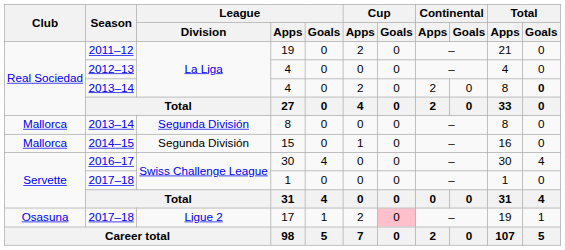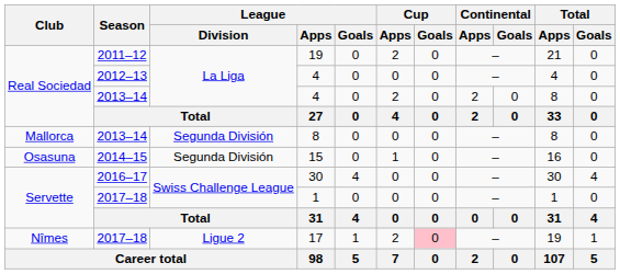 <table class="wikitable" style="text-align:center">
 <tr>
 <th rowspan="2">Club</th>
 <th rowspan="2">Season</th>
 <th colspan="3">League</th>
 <th colspan="2">Cup</th>
 <th colspan="2">Continental</th>
 <th colspan="2">Total</th>
 </tr>
 <tr>
 <th>Division</th>
 <th>Apps</th>
 <th>Goals</th>
 <th>Apps</th>
 <th>Goals</th>
 <th>Apps</th>
 <th>Goals</th>
 <th>Apps</th>
 <th>Goals</th>
 </tr>
 <tr>
 <td rowspan="4"><a href='#'>Real Sociedad</a></td>
 <td><a href='#'>2011–12</a></td>
 <td rowspan="3"><a href='#'>La Liga</a></td>
 <td>19</td>
 <td>0</td>
 <td>2</td>
 <td>0</td>
 <td colspan="2">–</td>
 <td>21</td>
 <td>0</td>
 </tr>
 <tr>
 <td><a href='#'>2012–13</a></td>
 <td>4</td>
 <td>0</td>
 <td>0</td>
 <td>0</td>
 <td colspan="2">–</td>
 <td>4</td>
 <td>0</td>
 </tr>
 <tr>
 <td><a href='#'>2013–14</a></td>
 <td>4</td>
 <td>0</td>
 <td>2</td>
 <td>0</td>
 <td>2</td>
 <td>0</td>
 <td>8</td>
-<td><strong>0</strong></td>
+<td>0</td>
 </tr>
 <tr>
 <th colspan="2">Total</th>
 <th>27</th>
 <th>0</th>
 <th>4</th>
 <th>0</th>
 <th>2</th>
 <th>0</th>
 <th>33</th>
 <th>0</th>
 </tr>
 <tr>
 <td><a href='#'>Mallorca</a></td>
 <td><a href='#'>2013–14</a></td>
 <td><a href='#'>Segunda División</a></td>
 <td>8</td>
 <td>0</td>
 <td>0</td>
 <td>0</td>
 <td colspan="2">–</td>
 <td>8</td>
 <td>0</td>
 </tr>
 <tr>
-<td><a href='#'>Mallorca</a></td>
+<td><a href='#'>Osasuna</a></td>
 <td><a href='#'>2014–15</a></td>
 <td>Segunda División</td>
 <td>15</td>
 <td>0</td>
 <td>1</td>
 <td>0</td>
 <td colspan="2">–</td>
 <td>16</td>
 <td>0</td>
 </tr>
 <tr>
 <td rowspan="3"><a href='#'>Servette</a></td>
 <td><a href='#'>2016–17</a></td>
 <td rowspan="2"><a href='#'>Swiss Challenge League</a></td>
 <td>30</td>
 <td>4</td>
 <td>0</td>
 <td>0</td>
 <td colspan="2">–</td>
 <td>30</td>
 <td>4</td>
 </tr>
 <tr>
 <td><a href='#'>2017–18</a></td>
 <td>1</td>
 <td>0</td>
 <td>0</td>
 <td>0</td>
 <td colspan="2">–</td>
 <td>1</td>
 <td>0</td>
 </tr>
 <tr>
 <th colspan="2">Total</th>
 <th>31</th>
 <th>4</th>
 <th>0</th>
 <th>0</th>
 <th>0</th>
 <th>0</th>
 <th>31</th>
 <th>4</th>
 </tr>
 <tr>
-<td><a href='#'>Osasuna</a></td>
+<td><a href='#'>Nîmes</a></td>
 <td><a href='#'>2017–18</a></td>
 <td><a href='#'>Ligue 2</a></td>
 <td>17</td>
 <td>1</td>
 <td>2</td>
 <td style="background: pink;">0</td>
 <td colspan="2">–</td>
 <td>19</td>
 <td>1</td>
 </tr>
 <tr>
 <th colspan="3">Career total</th>
 <th>98</th>
 <th>5</th>
 <th>7</th>
 <th>0</th>
 <th>2</th>
 <th>0</th>
 <th>107</th>
 <th>5</th>
 </tr>
 </table>
